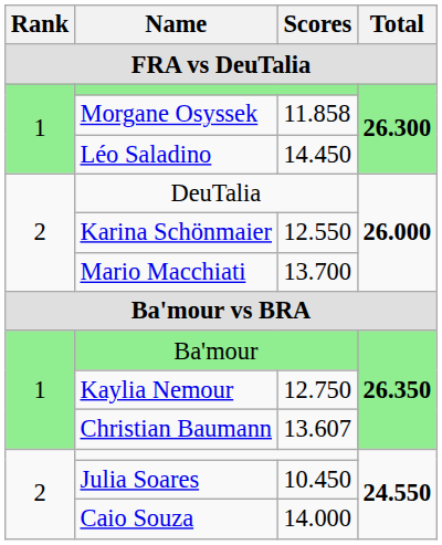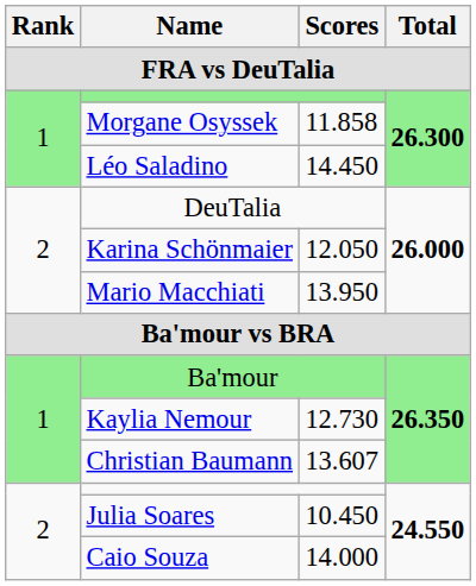 <table class="wikitable" white-space:nowrap">
 <tr>
 <th>Rank</th>
 <th>Name</th>
 <th>Scores</th>
 <th>Total</th>
 </tr>
 <tr bgcolor="DFDFDF">
 <td colspan="4" align="center"><strong>FRA vs DeuTalia</strong></td>
 </tr>
 <tr bgcolor="lightgreen">
 <td rowspan="3" align=center>1</td>
 <td align=center colspan="2"></td>
 <td rowspan="3"><strong>26.300</strong></td>
 </tr>
 <tr>
 <td><a href='#'>Morgane Osyssek</a></td>
 <td> 11.858</td>
 </tr>
 <tr>
 <td><a href='#'>Léo Saladino</a></td>
 <td> 14.450</td>
 </tr>
 <tr>
 <td rowspan="3" align=center>2</td>
 <td align=center colspan="2">  DeuTalia</td>
 <td rowspan="3"><strong>26.000</strong></td>
 </tr>
 <tr>
 <td><a href='#'>Karina Schönmaier</a></td>
-<td> 12.550</td>
+<td> 12.050</td>
 </tr>
 <tr>
 <td><a href='#'>Mario Macchiati</a></td>
-<td> 13.700</td>
+<td> 13.950</td>
 </tr>
 <tr bgcolor="DFDFDF">
 <td colspan="4" align="center"><strong>Ba'mour vs BRA</strong></td>
 </tr>
 <tr bgcolor="lightgreen">
 <td rowspan="3" align=center>1</td>
 <td align=center colspan="2">  Ba'mour</td>
 <td rowspan="3"><strong>26.350</strong></td>
 </tr>
 <tr>
 <td><a href='#'>Kaylia Nemour</a></td>
-<td> 12.750</td>
+<td> 12.730</td>
 </tr>
 <tr>
 <td><a href='#'>Christian Baumann</a></td>
 <td> 13.607</td>
 </tr>
 <tr>
 <td rowspan="3" align=center>2</td>
 <td align=center colspan="2"></td>
 <td rowspan="3"><strong>24.550</strong></td>
 </tr>
 <tr>
 <td><a href='#'>Julia Soares</a></td>
 <td> 10.450</td>
 </tr>
 <tr>
 <td><a href='#'>Caio Souza</a></td>
 <td> 14.000</td>
 </tr>
 </table>
